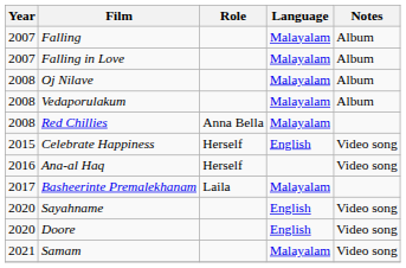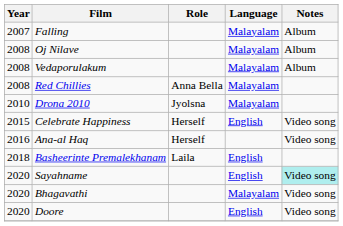 <table class="wikitable">
 <tr style="text-align:center;">
 <th>Year</th>
 <th>Film</th>
 <th>Role</th>
 <th>Language</th>
 <th>Notes</th>
 </tr>
 <tr>
 <td>2007</td>
 <td><em>Falling</em></td>
-<td></td>
-<td><a href='#'>Malayalam</a></td>
-<td>Album</td>
-</tr>
-<tr>
-<td>2007</td>
-<td><em>Falling in Love</em></td>
 <td></td>
 <td><a href='#'>Malayalam</a></td>
 <td>Album</td>
 </tr>
 <tr>
 <td>2008</td>
 <td><em>Oj Nilave</em></td>
 <td></td>
 <td><a href='#'>Malayalam</a></td>
 <td>Album</td>
 </tr>
 <tr>
 <td>2008</td>
 <td><em>Vedaporulakum </em></td>
 <td></td>
 <td><a href='#'>Malayalam</a></td>
 <td>Album</td>
 </tr>
 <tr>
 <td>2008</td>
 <td><em><a href='#'>Red Chillies</a></em></td>
 <td>Anna Bella</td>
 <td><a href='#'>Malayalam</a></td>
 <td></td>
 </tr>
 <tr>
+<td>2010</td>
+<td><em><a href='#'>Drona 2010</a></em></td>
+<td>Jyolsna</td>
+<td><a href='#'>Malayalam</a></td>
+<td></td>
+</tr>
+<tr>
 <td>2015</td>
 <td><em>Celebrate Happiness</em></td>
 <td>Herself</td>
 <td><a href='#'>English</a></td>
 <td>Video song</td>
 </tr>
 <tr>
 <td>2016</td>
 <td><em>Ana-al Haq</em></td>
 <td>Herself</td>
 <td></td>
 <td>Video song</td>
 </tr>
 <tr>
-<td>2017</td>
+<td>2018</td>
 <td><em><a href='#'>Basheerinte Premalekhanam</a></em></td>
 <td>Laila</td>
-<td><a href='#'>Malayalam</a></td>
+<td><a href='#'>English</a></td>
 <td></td>
 </tr>
 <tr>
 <td>2020</td>
 <td><em>Sayahname</em></td>
 <td></td>
 <td><a href='#'>English</a></td>
+<td style="background: paleturquoise;">Video song</td>
+</tr>
+<tr>
+<td>2020</td>
+<td><em>Bhagavathi</em></td>
+<td></td>
+<td><a href='#'>Malayalam</a></td>
 <td>Video song</td>
 </tr>
 <tr>
 <td>2020</td>
 <td><em>Doore</em></td>
 <td></td>
 <td><a href='#'>English</a></td>
 <td>Video song</td>
 </tr>
 <tr>
-<td>2021</td>
-<td><em>Samam</em></td>
-<td></td>
-<td><a href='#'>Malayalam</a></td>
-<td>Video song</td>
-</tr>
-<tr>
 </tr>
 </table>
